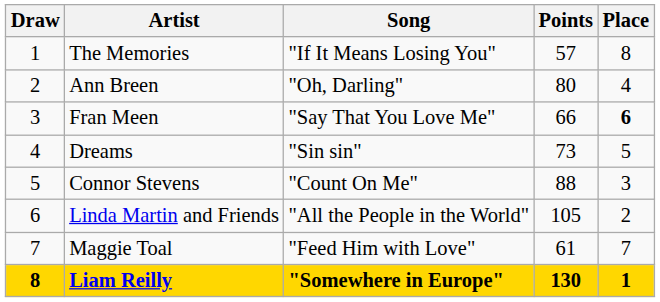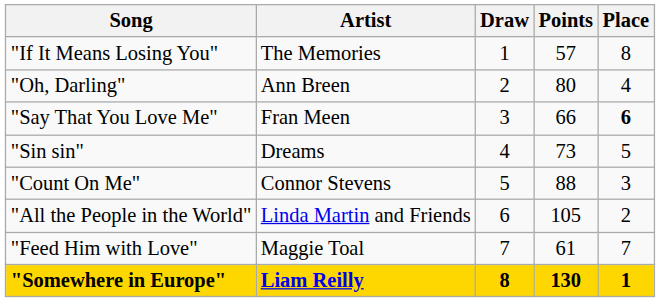 <table class="sortable wikitable" style="margin: 1em auto 1em auto; text-align:center">
 <tr>
+<th>Song</th>
+<th>Artist</th>
 <th>Draw</th>
-<th>Artist</th>
-<th>Song</th>
 <th>Points</th>
 <th>Place</th>
 </tr>
 <tr>
+<td align="left">"If It Means Losing You"</td>
+<td align="left">The Memories</td>
 <td>1</td>
-<td align="left">The Memories</td>
-<td align="left">"If It Means Losing You"</td>
 <td>57</td>
 <td>8</td>
 </tr>
 <tr>
+<td align="left">"Oh, Darling"</td>
+<td align="left">Ann Breen</td>
 <td>2</td>
-<td align="left">Ann Breen</td>
-<td align="left">"Oh, Darling"</td>
 <td>80</td>
 <td>4</td>
 </tr>
 <tr>
+<td align="left">"Say That You Love Me"</td>
+<td align="left">Fran Meen</td>
 <td>3</td>
-<td align="left">Fran Meen</td>
-<td align="left">"Say That You Love Me"</td>
 <td>66</td>
 <td><strong>6</strong></td>
 </tr>
 <tr>
+<td align="left">"Sin sin"</td>
+<td align="left">Dreams</td>
 <td>4</td>
-<td align="left">Dreams</td>
-<td align="left">"Sin sin"</td>
 <td>73</td>
 <td>5</td>
 </tr>
 <tr>
+<td align="left">"Count On Me"</td>
+<td align="left">Connor Stevens</td>
 <td>5</td>
-<td align="left">Connor Stevens</td>
-<td align="left">"Count On Me"</td>
 <td>88</td>
 <td>3</td>
 </tr>
 <tr>
+<td align="left">"All the People in the World"</td>
+<td align="left"><a href='#'>Linda Martin</a> and Friends</td>
 <td>6</td>
-<td align="left"><a href='#'>Linda Martin</a> and Friends</td>
-<td align="left">"All the People in the World"</td>
 <td>105</td>
 <td>2</td>
 </tr>
 <tr>
+<td align="left">"Feed Him with Love"</td>
+<td align="left">Maggie Toal</td>
 <td>7</td>
-<td align="left">Maggie Toal</td>
-<td align="left">"Feed Him with Love"</td>
 <td>61</td>
 <td>7</td>
 </tr>
 <tr style="background:gold; font-weight:bold;">
+<td align="left">"Somewhere in Europe"</td>
+<td align="left"><a href='#'>Liam Reilly</a></td>
 <td>8</td>
-<td align="left"><a href='#'>Liam Reilly</a></td>
-<td align="left">"Somewhere in Europe"</td>
 <td>130</td>
 <td>1</td>
 </tr>
 </table>
